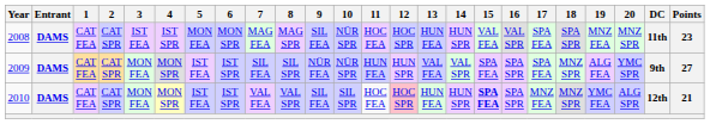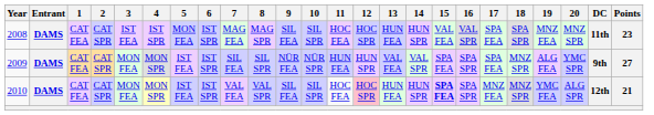 <table class="wikitable" style="text-align:center; font-size:85%">
 <tr>
 <th>Year</th>
 <th>Entrant</th>
 <th>1</th>
 <th>2</th>
 <th>3</th>
 <th>4</th>
 <th>5</th>
 <th>6</th>
 <th>7</th>
 <th>8</th>
 <th>9</th>
 <th>10</th>
 <th>11</th>
 <th>12</th>
 <th>13</th>
 <th>14</th>
 <th>15</th>
 <th>16</th>
 <th>17</th>
 <th>18</th>
 <th>19</th>
 <th>20</th>
 <th>DC</th>
 <th>Points</th>
 </tr>
 <tr>
 <td><a href='#'>2008</a></td>
 <th><a href='#'>DAMS</a></th>
 <td style="background:#EFCFFF;"><a href='#'>CAT<br>FEA</a><br></td>
 <td style="background:#CFCFFF;"><a href='#'>CAT<br>SPR</a><br></td>
 <td style="background:#EFCFFF;"><a href='#'>IST<br>FEA</a><br></td>
 <td style="background:#EFCFFF;"><a href='#'>IST<br>SPR</a><br></td>
 <td style="background:#CFCFFF;"><a href='#'>MON<br>FEA</a><br></td>
-<td style="background:#CFCFFF;"><a href='#'>MON<br>SPR</a><br></td>
+<td style="background:#CFCFFF;"><a href='#'>IST<br>SPR</a><br></td>
 <td style="background:#DFFFDF;"><a href='#'>MAG<br>FEA</a><br></td>
 <td style="background:#EFCFFF;"><a href='#'>MAG<br>SPR</a><br></td>
 <td style="background:#CFCFFF;"><a href='#'>SIL<br>FEA</a><br></td>
-<td style="background:#CFCFFF;"><a href='#'>NÜR<br>SPR</a><br></td>
+<td style="background:#CFCFFF;"><a href='#'>SIL<br>SPR</a><br></td>
 <td style="background:#EFCFFF;"><a href='#'>HOC<br>FEA</a><br></td>
 <td style="background:#CFCFFF;"><a href='#'>HOC<br>SPR</a><br></td>
 <td style="background:#CFCFFF;"><a href='#'>HUN<br>FEA</a><br></td>
 <td style="background:#EFCFFF;"><a href='#'>HUN<br>SPR</a><br></td>
 <td style="background:#DFFFDF;"><a href='#'>VAL<br>FEA</a><br></td>
 <td style="background:#DFDFDF;"><a href='#'>VAL<br>SPR</a><br></td>
 <td style="background:#DFFFDF;"><a href='#'>SPA<br>FEA</a><br></td>
 <td style="background:#DFDFDF;"><a href='#'>SPA<br>SPR</a><br></td>
 <td style="background:#DFFFDF;"><a href='#'>MNZ<br>FEA</a><br></td>
 <td style="background:#DFFFDF;"><a href='#'>MNZ<br>SPR</a><br></td>
 <th>11th</th>
 <th>23</th>
 </tr>
 <tr>
 <td><a href='#'>2009</a></td>
 <th><a href='#'>DAMS</a></th>
 <td style="background:#FFDF9F;"><a href='#'>CAT<br>FEA</a><br></td>
 <td style="background:#FFDF9F;"><a href='#'>CAT<br>SPR</a><br></td>
 <td style="background:#DFFFDF;"><a href='#'>MON<br>FEA</a><br></td>
 <td style="background:#DFDFDF;"><a href='#'>MON<br>SPR</a><br></td>
 <td style="background:#EFCFFF;"><a href='#'>IST<br>FEA</a><br></td>
 <td style="background:#CFCFFF;"><a href='#'>IST<br>SPR</a><br></td>
 <td style="background:#CFCFFF;"><a href='#'>SIL<br>FEA</a><br></td>
 <td style="background:#CFCFFF;"><a href='#'>SIL<br>SPR</a><br></td>
 <td style="background:#CFCFFF;"><a href='#'>NÜR<br>FEA</a><br></td>
 <td style="background:#CFCFFF;"><a href='#'>NÜR<br>SPR</a><br></td>
 <td style="background:#CFCFFF;"><a href='#'>HUN<br>FEA</a><br></td>
 <td style="background:#EFCFFF;"><a href='#'>HUN<br>SPR</a><br></td>
 <td style="background:#CFCFFF;"><a href='#'>VAL<br>FEA</a><br></td>
 <td style="background:#DFFFDF;"><a href='#'>VAL<br>SPR</a><br></td>
 <td style="background:#EFCFFF;"><a href='#'>SPA<br>FEA</a><br></td>
 <td style="background:#EFCFFF;"><a href='#'>SPA<br>SPR</a><br></td>
 <td style="background:#DFFFDF;"><a href='#'>SPA<br>FEA</a><br></td>
 <td style="background:#DFFFDF;"><a href='#'>MNZ<br>SPR</a><br></td>
 <td style="background:#EFCFFF;"><a href='#'>ALG<br>FEA</a><br></td>
 <td style="background:#CFCFFF;"><a href='#'>YMC<br>SPR</a><br></td>
 <th>9th</th>
 <th>27</th>
 </tr>
 <tr>
 <td><a href='#'>2010</a></td>
 <th><a href='#'>DAMS</a></th>
 <td style="background:#EFCFFF;"><a href='#'>CAT<br>FEA</a><br></td>
 <td style="background:#CFCFFF;"><a href='#'>CAT<br>SPR</a><br></td>
 <td style="background:#DFFFDF;"><a href='#'>MON<br>FEA</a><br></td>
 <td style="background:#FFFFBF;"><a href='#'>MON<br>SPR</a><br></td>
 <td style="background:#CFCFFF;"><a href='#'>IST<br>FEA</a><br></td>
 <td style="background:#CFCFFF;"><a href='#'>IST<br>SPR</a><br></td>
 <td style="background:#EFCFFF;"><a href='#'>VAL<br>FEA</a><br></td>
 <td style="background:#CFCFFF;"><a href='#'>VAL<br>SPR</a><br></td>
 <td style="background:#CFCFFF;"><a href='#'>SIL<br>FEA</a><br></td>
 <td style="background:#CFCFFF;"><a href='#'>SIL<br>SPR</a><br></td>
 <td><a href='#'>HOC<br>FEA</a></td>
 <td style="background: pink;"><a href='#'>HOC<br>SPR</a></td>
 <td style="background:#DFFFDF;"><a href='#'>HUN<br>FEA</a><br></td>
 <td style="background:#EFCFFF;"><a href='#'>HUN<br>SPR</a><br></td>
 <td style="background:#EFCFFF;"><strong><a href='#'>SPA<br>FEA</a></strong><br></td>
 <td style="background:#EFCFFF;"><a href='#'>SPA<br>SPR</a><br></td>
 <td style="background:#DFFFDF;"><a href='#'>MNZ<br>FEA</a><br></td>
 <td style="background:#DFDFDF;"><a href='#'>MNZ<br>SPR</a><br></td>
 <td style="background:#CFCFFF;"><a href='#'>YMC<br>FEA</a><br></td>
 <td style="background:#CFCFFF;"><a href='#'>ALG<br>SPR</a><br></td>
 <th>12th</th>
 <th>21</th>
 </tr>
 <tr>
 <th colspan="24"></th>
 </tr>
 </table>
